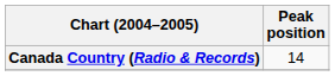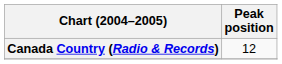 <table class="wikitable sortable plainrowheaders" style="text-align:center">
 <tr>
 <th align="left">Chart (2004–2005)</th>
 <th align="center">Peak<br>position</th>
 </tr>
 <tr>
 <th scope="row">Canada <a href='#'>Country</a> (<em><a href='#'>Radio & Records</a></em>)</th>
-<td>14</td>
+<td>12</td>
 </tr>
 <tr>
 </tr>
 <tr>
 </tr>
 </table>
